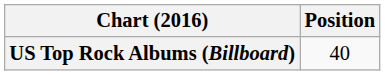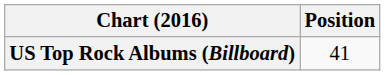 <table class="wikitable plainrowheaders" style="text-align:center">
 <tr>
 <th scope="col">Chart (2016)</th>
 <th scope="col">Position</th>
 </tr>
 <tr>
 <th scope="row">US Top Rock Albums (<em>Billboard</em>)</th>
-<td>40</td>
+<td>41</td>
 </tr>
 </table>
